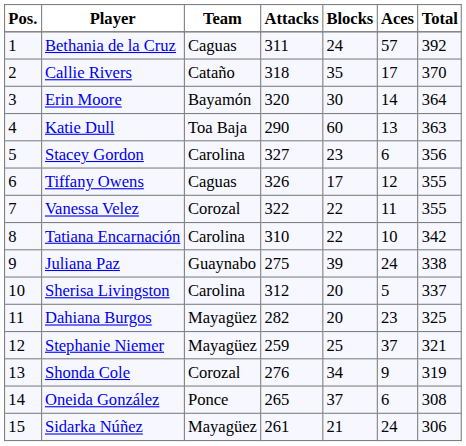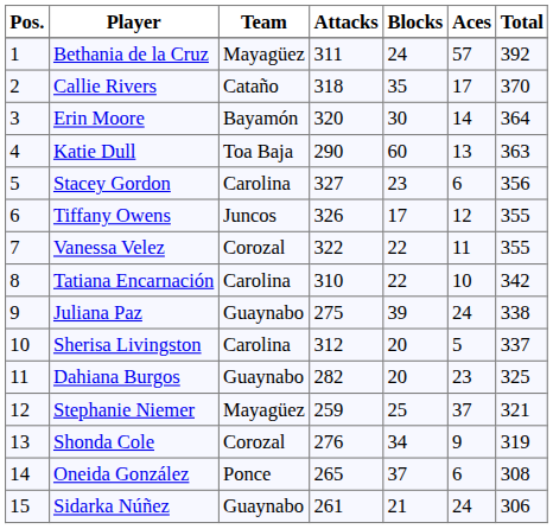 <table cellpadding="3" cellspacing="0" border="1" style="background:#f7f8ff; font-size:95%; border:gray solid 1px; border-collapse:collapse;">
 <tr style="background:#fff;">
 <td align=center><strong>Pos.</strong></td>
 <td align=center><strong>Player</strong></td>
 <td align=center><strong>Team</strong></td>
 <td align=center><strong>Attacks</strong></td>
 <td align=center><strong>Blocks</strong></td>
 <td align=center><strong>Aces</strong></td>
 <td align=center><strong>Total</strong></td>
 </tr>
 <tr>
 </tr>
 <tr>
 <td>1</td>
 <td> <a href='#'>Bethania de la Cruz</a></td>
-<td>Caguas</td>
+<td>Mayagüez</td>
 <td>311</td>
 <td>24</td>
 <td>57</td>
 <td>392</td>
 </tr>
 <tr>
 <td>2</td>
 <td> <a href='#'>Callie Rivers</a></td>
 <td>Cataño</td>
 <td>318</td>
 <td>35</td>
 <td>17</td>
 <td>370</td>
 </tr>
 <tr>
 <td>3</td>
 <td> <a href='#'>Erin Moore</a></td>
 <td>Bayamón</td>
 <td>320</td>
 <td>30</td>
 <td>14</td>
 <td>364</td>
 </tr>
 <tr>
 <td>4</td>
 <td> <a href='#'>Katie Dull</a></td>
 <td>Toa Baja</td>
 <td>290</td>
 <td>60</td>
 <td>13</td>
 <td>363</td>
 </tr>
 <tr>
 <td>5</td>
 <td> <a href='#'>Stacey Gordon</a></td>
 <td>Carolina</td>
 <td>327</td>
 <td>23</td>
 <td>6</td>
 <td>356</td>
 </tr>
 <tr>
 <td>6</td>
 <td> <a href='#'>Tiffany Owens</a></td>
-<td>Caguas</td>
+<td>Juncos</td>
 <td>326</td>
 <td>17</td>
 <td>12</td>
 <td>355</td>
 </tr>
 <tr>
 <td>7</td>
 <td> <a href='#'>Vanessa Velez</a></td>
 <td>Corozal</td>
 <td>322</td>
 <td>22</td>
 <td>11</td>
 <td>355</td>
 </tr>
 <tr>
 <td>8</td>
 <td> <a href='#'>Tatiana Encarnación</a></td>
 <td>Carolina</td>
 <td>310</td>
 <td>22</td>
 <td>10</td>
 <td>342</td>
 </tr>
 <tr>
 <td>9</td>
 <td> <a href='#'>Juliana Paz</a></td>
 <td>Guaynabo</td>
 <td>275</td>
 <td>39</td>
 <td>24</td>
 <td>338</td>
 </tr>
 <tr>
 <td>10</td>
 <td> <a href='#'>Sherisa Livingston</a></td>
 <td>Carolina</td>
 <td>312</td>
 <td>20</td>
 <td>5</td>
 <td>337</td>
 </tr>
 <tr>
 <td>11</td>
 <td> <a href='#'>Dahiana Burgos</a></td>
-<td>Mayagüez</td>
+<td>Guaynabo</td>
 <td>282</td>
 <td>20</td>
 <td>23</td>
 <td>325</td>
 </tr>
 <tr>
 <td>12</td>
 <td> <a href='#'>Stephanie Niemer</a></td>
 <td>Mayagüez</td>
 <td>259</td>
 <td>25</td>
 <td>37</td>
 <td>321</td>
 </tr>
 <tr>
 <td>13</td>
 <td> <a href='#'>Shonda Cole</a></td>
 <td>Corozal</td>
 <td>276</td>
 <td>34</td>
 <td>9</td>
 <td>319</td>
 </tr>
 <tr>
 <td>14</td>
 <td> <a href='#'>Oneida González</a></td>
 <td>Ponce</td>
 <td>265</td>
 <td>37</td>
 <td>6</td>
 <td>308</td>
 </tr>
 <tr>
 <td>15</td>
 <td> <a href='#'>Sidarka Núñez</a></td>
-<td>Mayagüez</td>
+<td>Guaynabo</td>
 <td>261</td>
 <td>21</td>
 <td>24</td>
 <td>306</td>
 </tr>
 </table>
